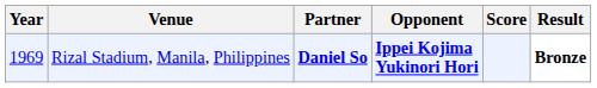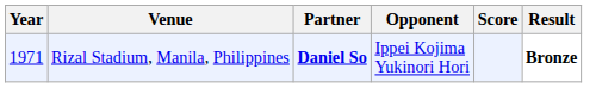 <table class="sortable wikitable" style="font-size: 90%;">
 <tr>
 <th>Year</th>
 <th>Venue</th>
 <th>Partner</th>
 <th>Opponent</th>
 <th>Score</th>
 <th>Result</th>
 </tr>
 <tr style="background:#ECF2FF">
-<td align="center"><a href='#'>1969</a></td>
+<td align="center"><a href='#'>1971</a></td>
 <td><a href='#'>Rizal Stadium</a>, <a href='#'>Manila</a>, <a href='#'>Philippines</a></td>
 <td><strong> <a href='#'>Daniel So</a></strong></td>
-<td><strong> <a href='#'>Ippei Kojima</a><br> <a href='#'>Yukinori Hori</a></strong></td>
+<td> <a href='#'>Ippei Kojima</a><br> <a href='#'>Yukinori Hori</a></td>
 <td></td>
 <td style="text-align:left; background:white"> <strong>Bronze</strong></td>
 </tr>
 </table>
